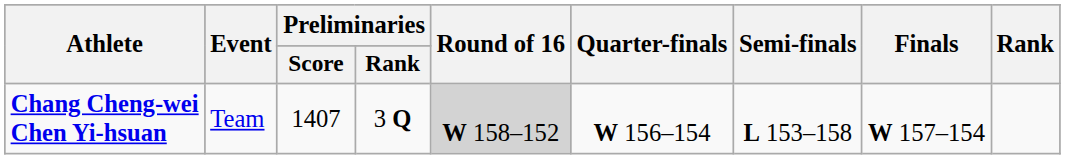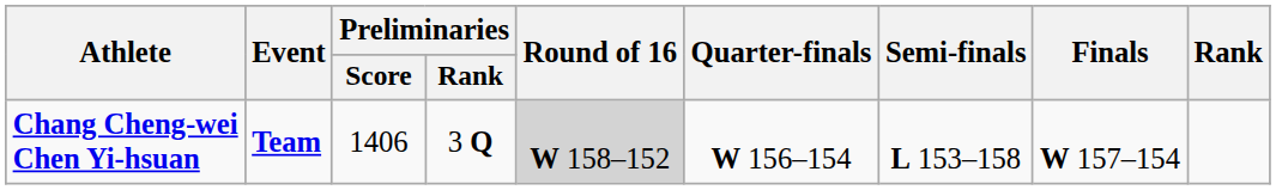 <table class="wikitable" style="font-size:90%; text-align:center">
 <tr>
 <th rowspan="2">Athlete</th>
 <th rowspan="2">Event</th>
 <th colspan="2">Preliminaries</th>
 <th rowspan="2">Round of 16</th>
 <th rowspan="2">Quarter-finals</th>
 <th rowspan="2">Semi-finals</th>
 <th rowspan="2">Finals</th>
 <th rowspan="2">Rank</th>
 </tr>
 <tr style="font-size:95%">
 <th>Score</th>
 <th>Rank</th>
 </tr>
 <tr>
 <td align="left"><strong><a href='#'>Chang Cheng-wei</a><br><a href='#'>Chen Yi-hsuan</a></strong></td>
-<td align="left"><a href='#'>Team</a></td>
-<td>1407</td>
+<td align="left"><strong><a href='#'>Team</a></strong></td>
+<td>1406</td>
 <td>3 <strong>Q</strong></td>
 <td style="background: lightgrey;"><br><strong>W</strong> 158–152</td>
 <td><br><strong>W</strong> 156–154</td>
 <td><br><strong>L</strong> 153–158</td>
 <td><br><strong>W</strong> 157–154</td>
 <td></td>
 </tr>
 </table>
